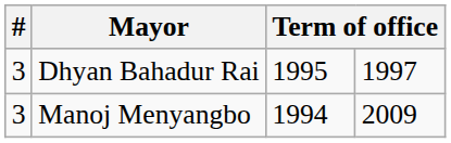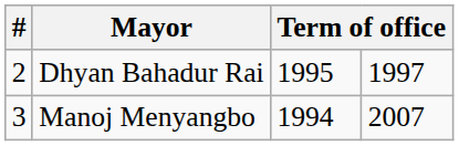 <table class="wikitable">
 <tr>
 <th>#</th>
 <th>Mayor</th>
 <th Colspan="2">Term of office</th>
 </tr>
 <tr>
-<td>3</td>
+<td>2</td>
 <td>Dhyan Bahadur Rai</td>
 <td>1995</td>
 <td>1997</td>
 </tr>
 <tr>
 <td>3</td>
 <td>Manoj Menyangbo</td>
 <td>1994</td>
-<td>2009</td>
+<td>2007</td>
 </tr>
 </table>
